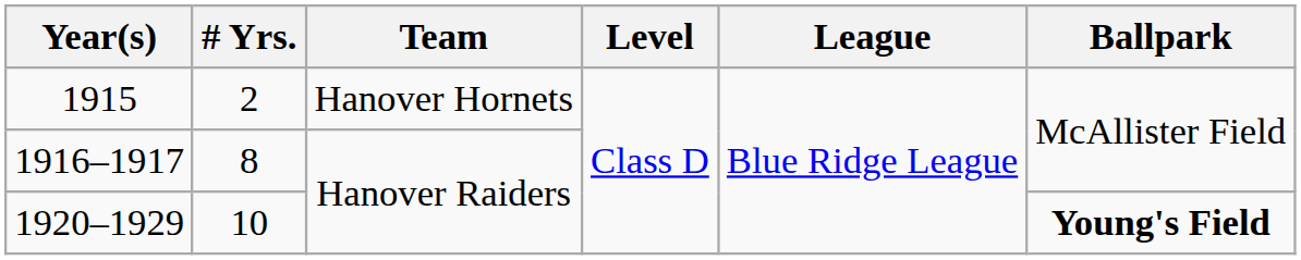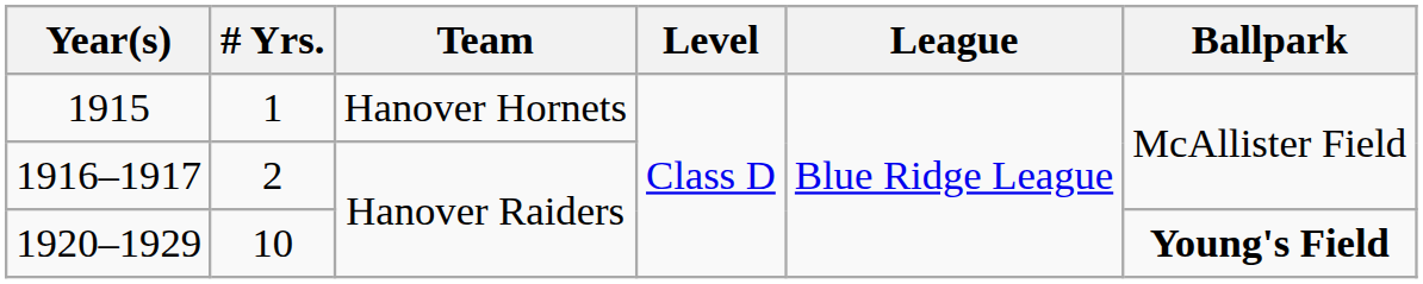 <table class="wikitable" style="text-align:center; font-size: 95%;">
 <tr>
 <th>Year(s)</th>
 <th># Yrs.</th>
 <th>Team</th>
 <th>Level</th>
 <th>League</th>
 <th>Ballpark</th>
 </tr>
 <tr>
 <td>1915</td>
-<td>2</td>
+<td>1</td>
 <td>Hanover Hornets</td>
 <td rowspan=3><a href='#'>Class D</a></td>
 <td rowspan=3><a href='#'>Blue Ridge League</a></td>
 <td rowspan=2>McAllister Field</td>
 </tr>
 <tr>
 <td>1916–1917</td>
-<td>8</td>
+<td>2</td>
 <td rowspan=2>Hanover Raiders</td>
 </tr>
 <tr>
 <td>1920–1929</td>
 <td>10</td>
 <td><strong>Young's Field</strong></td>
 </tr>
 </table>
